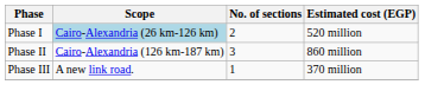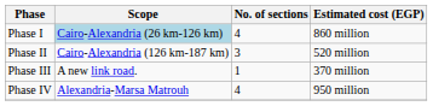 <table class="wikitable">
 <tr>
 <th>Phase</th>
 <th>Scope</th>
 <th>No. of sections</th>
 <th class="unsortable">Estimated cost (EGP)</th>
 </tr>
 <tr>
 <td>Phase I</td>
 <td style="background: lightblue;"><a href='#'>Cairo</a>-<a href='#'>Alexandria</a> (26 km-126 km)</td>
-<td>2</td>
-<td>520 million</td>
+<td>4</td>
+<td>860 million</td>
 </tr>
 <tr>
 <td>Phase II</td>
 <td><a href='#'>Cairo</a>-<a href='#'>Alexandria</a> (126 km-187 km)</td>
 <td>3</td>
-<td>860 million</td>
+<td>520 million</td>
 </tr>
 <tr>
 <td>Phase III</td>
 <td>A new <a href='#'>link road</a>.</td>
 <td>1</td>
 <td>370 million</td>
 </tr>
 <tr>
+<td>Phase IV</td>
+<td><a href='#'>Alexandria</a>-<a href='#'>Marsa Matrouh</a></td>
+<td>4</td>
+<td>950 million</td>
+</tr>
+<tr>
 </tr>
 </table>
